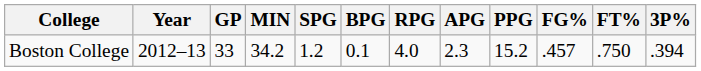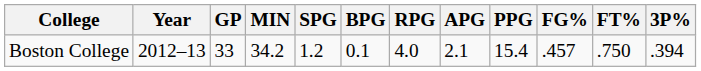 <table class="wikitable">
 <tr>
 <th>College</th>
 <th>Year</th>
 <th>GP</th>
 <th>MIN</th>
 <th>SPG</th>
 <th>BPG</th>
 <th>RPG</th>
 <th>APG</th>
 <th>PPG</th>
 <th>FG%</th>
 <th>FT%</th>
 <th>3P%</th>
 </tr>
 <tr>
 <td>Boston College</td>
 <td>2012–13</td>
 <td>33</td>
 <td>34.2</td>
 <td>1.2</td>
 <td>0.1</td>
 <td>4.0</td>
-<td>2.3</td>
-<td>15.2</td>
+<td>2.1</td>
+<td>15.4</td>
 <td>.457</td>
 <td>.750</td>
 <td>.394</td>
 </tr>
 </table>
